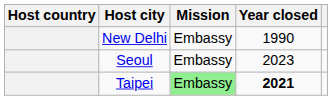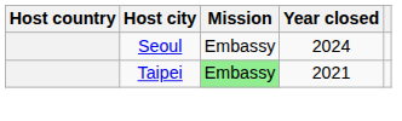 <table class="wikitable plainrowheaders" style="text-align:center;">
 <tr>
 <th scope="col">Host country</th>
 <th scope="col">Host city</th>
 <th scope="col">Mission</th>
 <th scope="col">Year closed</th>
 <th scope="col"></th>
 </tr>
 <tr>
 <th scope="row"></th>
-<td><a href='#'>New Delhi</a></td>
-<td>Embassy</td>
-<td>1990</td>
-<td></td>
-</tr>
-<tr>
-<th scope="row"></th>
 <td><a href='#'>Seoul</a></td>
 <td>Embassy</td>
-<td>2023</td>
+<td>2024</td>
 <td></td>
 </tr>
 <tr>
 <th scope="row"></th>
 <td><a href='#'>Taipei</a></td>
 <td style="background: lightgreen;">Embassy</td>
-<td><strong>2021</strong></td>
+<td>2021</td>
 <td></td>
 </tr>
 </table>
